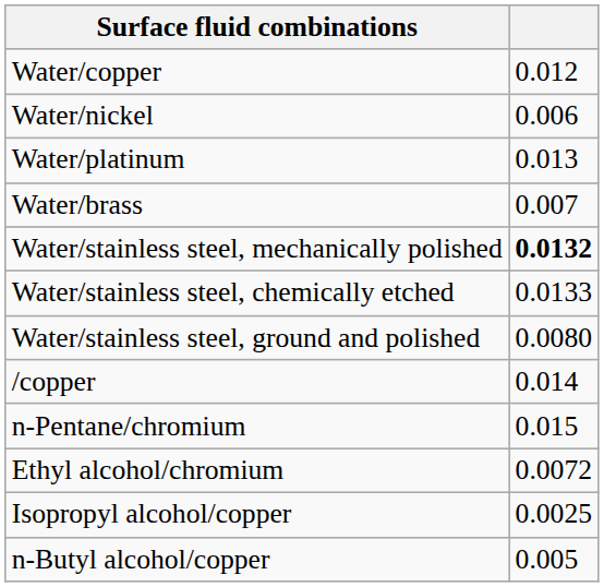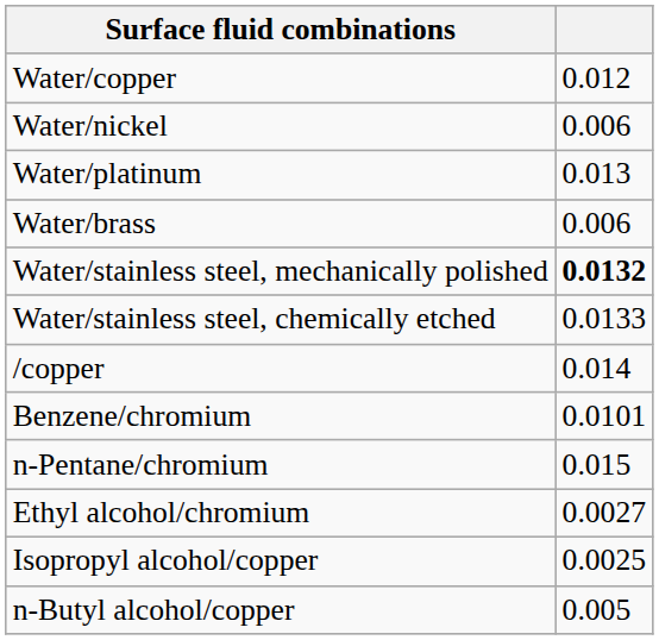 <table class="wikitable sortable" border="2">
 <tr>
 <th>Surface fluid combinations</th>
 <th></th>
 </tr>
 <tr>
 <td>Water/copper</td>
 <td>0.012</td>
 </tr>
 <tr>
 <td>Water/nickel</td>
 <td>0.006</td>
 </tr>
 <tr>
 <td>Water/platinum</td>
 <td>0.013</td>
 </tr>
 <tr>
 <td>Water/brass</td>
-<td>0.007</td>
+<td>0.006</td>
 </tr>
 <tr>
 <td>Water/stainless steel, mechanically polished</td>
 <td><strong>0.0132</strong></td>
 </tr>
 <tr>
 <td>Water/stainless steel, chemically etched</td>
 <td>0.0133</td>
 </tr>
 <tr>
-<td>Water/stainless steel, ground and polished</td>
-<td>0.0080</td>
+<td>/copper</td>
+<td>0.014</td>
 </tr>
 <tr>
-<td>/copper</td>
-<td>0.014</td>
+<td>Benzene/chromium</td>
+<td>0.0101</td>
 </tr>
 <tr>
 <td>n-Pentane/chromium</td>
 <td>0.015</td>
 </tr>
 <tr>
 <td>Ethyl alcohol/chromium</td>
-<td>0.0072</td>
+<td>0.0027</td>
 </tr>
 <tr>
 <td>Isopropyl alcohol/copper</td>
 <td>0.0025</td>
 </tr>
 <tr>
 <td>n-Butyl alcohol/copper</td>
 <td>0.005</td>
 </tr>
 </table>
